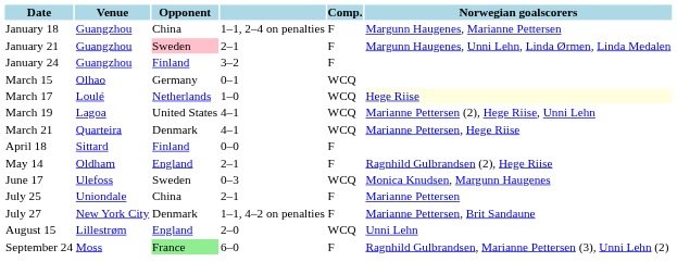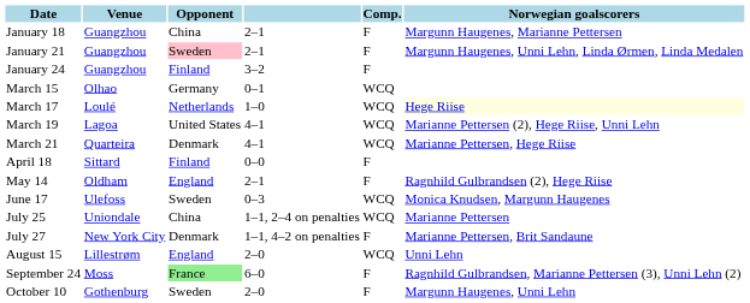 <table>
 <tr>
 <th style="background: lightblue;">Date</th>
 <th style="background: lightblue;">Venue</th>
 <th style="background: lightblue;">Opponent</th>
 <th style="background: lightblue;" align=center></th>
 <th style="background: lightblue;" align=center>Comp.</th>
 <th style="background: lightblue;">Norwegian goalscorers</th>
 </tr>
 <tr>
 <td>January 18</td>
 <td><a href='#'>Guangzhou</a></td>
 <td>China</td>
-<td>1–1, 2–4 on penalties</td>
+<td>2–1</td>
 <td>F</td>
 <td><a href='#'>Margunn Haugenes</a>, <a href='#'>Marianne Pettersen</a></td>
 </tr>
 <tr>
 <td>January 21</td>
 <td><a href='#'>Guangzhou</a></td>
 <td style="background: pink;">Sweden</td>
 <td>2–1</td>
 <td>F</td>
 <td><a href='#'>Margunn Haugenes</a>, <a href='#'>Unni Lehn</a>, <a href='#'>Linda Ørmen</a>, <a href='#'>Linda Medalen</a></td>
 </tr>
 <tr>
 <td>January 24</td>
 <td><a href='#'>Guangzhou</a></td>
 <td><a href='#'>Finland</a></td>
 <td>3–2</td>
 <td>F</td>
 <td></td>
 </tr>
 <tr>
 <td>March 15</td>
 <td><a href='#'>Olhao</a></td>
 <td>Germany</td>
 <td>0–1</td>
 <td>WCQ</td>
 <td></td>
 </tr>
 <tr>
 <td>March 17</td>
 <td><a href='#'>Loulé</a></td>
 <td><a href='#'>Netherlands</a></td>
 <td>1–0</td>
 <td>WCQ</td>
 <td style="background: lightyellow;"><a href='#'>Hege Riise</a></td>
 </tr>
 <tr>
 <td>March 19</td>
 <td><a href='#'>Lagoa</a></td>
 <td>United States</td>
 <td>4–1</td>
 <td>WCQ</td>
 <td><a href='#'>Marianne Pettersen</a> (2), <a href='#'>Hege Riise</a>, <a href='#'>Unni Lehn</a></td>
 </tr>
 <tr>
 <td>March 21</td>
 <td><a href='#'>Quarteira</a></td>
 <td>Denmark</td>
 <td>4–1</td>
 <td>WCQ</td>
 <td><a href='#'>Marianne Pettersen</a>, <a href='#'>Hege Riise</a></td>
 </tr>
 <tr>
 <td>April 18</td>
 <td><a href='#'>Sittard</a></td>
 <td><a href='#'>Finland</a></td>
 <td>0–0</td>
 <td>F</td>
 <td></td>
 </tr>
 <tr>
 <td>May 14</td>
 <td><a href='#'>Oldham</a></td>
 <td><a href='#'>England</a></td>
 <td>2–1</td>
 <td>F</td>
 <td><a href='#'>Ragnhild Gulbrandsen</a> (2), <a href='#'>Hege Riise</a></td>
 </tr>
 <tr>
 <td>June 17</td>
 <td><a href='#'>Ulefoss</a></td>
 <td>Sweden</td>
 <td>0–3</td>
 <td>WCQ</td>
 <td><a href='#'>Monica Knudsen</a>, <a href='#'>Margunn Haugenes</a></td>
 </tr>
 <tr>
 <td>July 25</td>
 <td><a href='#'>Uniondale</a></td>
 <td>China</td>
-<td>2–1</td>
-<td>F</td>
+<td>1–1, 2–4 on penalties</td>
+<td>WCQ</td>
 <td><a href='#'>Marianne Pettersen</a></td>
 </tr>
 <tr>
 <td>July 27</td>
 <td><a href='#'>New York City</a></td>
 <td>Denmark</td>
 <td>1–1, 4–2 on penalties</td>
 <td>F</td>
 <td><a href='#'>Marianne Pettersen</a>, <a href='#'>Brit Sandaune</a></td>
 </tr>
 <tr>
 <td>August 15</td>
 <td><a href='#'>Lillestrøm</a></td>
 <td><a href='#'>England</a></td>
 <td>2–0</td>
 <td>WCQ</td>
 <td><a href='#'>Unni Lehn</a></td>
 </tr>
 <tr>
 <td>September 24</td>
 <td><a href='#'>Moss</a></td>
 <td style="background: lightgreen;">France</td>
 <td>6–0</td>
 <td>F</td>
 <td><a href='#'>Ragnhild Gulbrandsen</a>, <a href='#'>Marianne Pettersen</a> (3), <a href='#'>Unni Lehn</a> (2)</td>
 </tr>
+<tr>
+<td>October 10</td>
+<td><a href='#'>Gothenburg</a></td>
+<td>Sweden</td>
+<td>2–0</td>
+<td>F</td>
+<td><a href='#'>Margunn Haugenes</a>, <a href='#'>Unni Lehn</a></td>
+</tr>
 </table>
